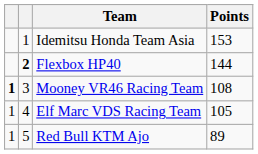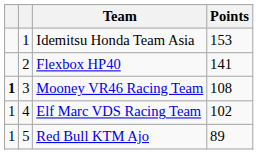 <table class="wikitable" style="font-size: 85%;">
 <tr>
 <th></th>
 <th></th>
 <th>Team</th>
 <th>Points</th>
 </tr>
 <tr>
 <td></td>
 <td align=center>1</td>
 <td> Idemitsu Honda Team Asia</td>
 <td align=left>153</td>
 </tr>
 <tr>
 <td></td>
-<td align=center><strong>2</strong></td>
+<td align=center>2</td>
 <td> <a href='#'>Flexbox HP40</a></td>
-<td align=left>144</td>
+<td align=left>141</td>
 </tr>
 <tr>
 <td><strong> 1</strong></td>
 <td align=center>3</td>
 <td> <a href='#'>Mooney VR46 Racing Team</a></td>
 <td align=left>108</td>
 </tr>
 <tr>
 <td> 1</td>
 <td align=center>4</td>
 <td> <a href='#'>Elf Marc VDS Racing Team</a></td>
-<td align=left>105</td>
+<td align=left>102</td>
 </tr>
 <tr>
 <td> 1</td>
 <td align=center>5</td>
 <td> <a href='#'>Red Bull KTM Ajo</a></td>
 <td align=left>89</td>
 </tr>
 </table>
